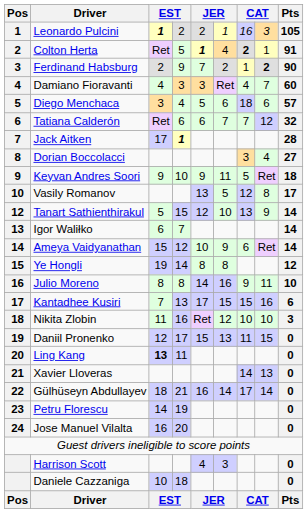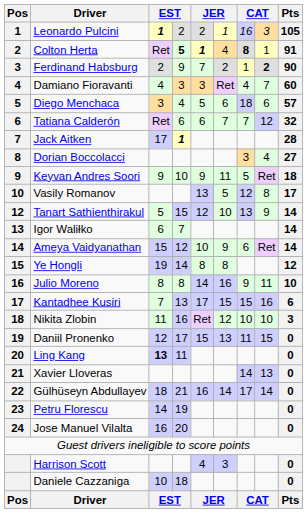 <table class="wikitable" style="font-size: 85%; text-align:center">
 <tr valign="top">
 <th valign="middle">Pos</th>
 <th valign="middle">Driver</th>
 <th colspan=2><a href='#'>EST</a><br></th>
 <th colspan=2><a href='#'>JER</a><br></th>
 <th colspan=2><a href='#'>CAT</a><br></th>
 <th valign="middle">Pts</th>
 </tr>
 <tr>
 <th>1</th>
 <td align=left> <a href='#'>Leonardo Pulcini</a></td>
 <td style="background:#FFFFBF;"><strong><em>1</em></strong></td>
 <td style="background:#DFDFDF;">2</td>
 <td style="background:#DFDFDF;">2</td>
 <td style="background:#FFFFBF;"><em>1</em></td>
 <td style="background:#CFCFFF;"><em>16</em></td>
 <td style="background:#FFDF9F;"><em>3</em></td>
 <th>105</th>
 </tr>
 <tr>
 <th>2</th>
 <td align=left> <a href='#'>Colton Herta</a></td>
 <td style="background:#EFCFFF;">Ret</td>
-<td style="background:#DFFFDF;">5</td>
+<td style="background:#DFFFDF;"><strong>5</strong></td>
 <td style="background:#FFFFBF;"><strong><em>1</em></strong></td>
 <td style="background:#FFDF9F;">4</td>
-<td style="background:#DFDFDF;"><strong>2</strong></td>
+<td style="background:#DFDFDF;"><strong>8</strong></td>
 <td style="background:#FFFFBF;">1</td>
 <th>91</th>
 </tr>
 <tr>
 <th>3</th>
 <td align=left> <a href='#'>Ferdinand Habsburg</a></td>
 <td style="background:#DFDFDF;">2</td>
 <td style="background:#DFFFDF;">9</td>
 <td style="background:#DFFFDF;">7</td>
 <td style="background:#DFDFDF;">2</td>
 <td style="background:#FFFFBF;">1</td>
 <td style="background:#DFDFDF;"><strong>2</strong></td>
 <th>90</th>
 </tr>
 <tr>
 <th>4</th>
 <td align=left> Damiano Fioravanti</td>
 <td style="background:#DFFFDF;">4</td>
 <td style="background:#FFDF9F;">3</td>
 <td style="background:#FFDF9F;">3</td>
 <td style="background:#EFCFFF;">Ret</td>
 <td style="background:#DFFFDF;">4</td>
 <td style="background:#DFFFDF;">7</td>
 <th>60</th>
 </tr>
 <tr>
 <th>5</th>
 <td align=left> <a href='#'>Diego Menchaca</a></td>
 <td style="background:#FFDF9F;">3</td>
 <td style="background:#DFFFDF;">4</td>
 <td style="background:#DFFFDF;">5</td>
 <td style="background:#DFFFDF;">6</td>
 <td style="background:#CFCFFF;">18</td>
 <td style="background:#DFFFDF;">6</td>
 <th>57</th>
 </tr>
 <tr>
 <th>6</th>
 <td align=left> <a href='#'>Tatiana Calderón</a></td>
 <td style="background:#EFCFFF;">Ret</td>
 <td style="background:#DFFFDF;">6</td>
 <td style="background:#DFFFDF;">6</td>
 <td style="background:#DFFFDF;">7</td>
 <td style="background:#DFFFDF;">7</td>
 <td style="background:#CFCFFF;">12</td>
 <th>32</th>
 </tr>
 <tr>
 <th>7</th>
 <td align=left> <a href='#'>Jack Aitken</a></td>
 <td style="background:#CFCFFF;">17</td>
 <td style="background:#FFFFBF;"><strong><em>1</em></strong></td>
 <td></td>
 <td></td>
 <td></td>
 <td></td>
 <th>28</th>
 </tr>
 <tr>
 <th>8</th>
 <td align=left> <a href='#'>Dorian Boccolacci</a></td>
 <td></td>
 <td></td>
 <td></td>
 <td></td>
 <td style="background:#FFDF9F;">3</td>
 <td style="background:#DFFFDF;">4</td>
 <th>27</th>
 </tr>
 <tr>
 <th>9</th>
 <td align=left> <a href='#'>Keyvan Andres Soori</a></td>
 <td style="background:#DFFFDF;">9</td>
 <td style="background:#DFFFDF;">10</td>
 <td style="background:#DFFFDF;">9</td>
 <td style="background:#DFFFDF;">11</td>
 <td style="background:#DFFFDF;">5</td>
 <td style="background:#EFCFFF;">Ret</td>
 <th>18</th>
 </tr>
 <tr>
 <th>10</th>
 <td align=left> Vasily Romanov</td>
 <td></td>
 <td></td>
 <td style="background:#CFCFFF;">13</td>
 <td style="background:#DFFFDF;">5</td>
 <td style="background:#CFCFFF;">12</td>
 <td style="background:#DFFFDF;">8</td>
 <th>17</th>
 </tr>
 <tr>
 <th>12</th>
 <td align=left> <a href='#'>Tanart Sathienthirakul</a></td>
 <td style="background:#DFFFDF;">5</td>
 <td style="background:#CFCFFF;">15</td>
 <td style="background:#CFCFFF;">12</td>
 <td style="background:#DFFFDF;">10</td>
 <td style="background:#CFCFFF;">13</td>
 <td style="background:#DFFFDF;">9</td>
 <th>14</th>
 </tr>
 <tr>
 <th>13</th>
 <td align=left> Igor Waliłko</td>
 <td style="background:#DFFFDF;">6</td>
 <td style="background:#DFFFDF;">7</td>
 <td></td>
 <td></td>
 <td></td>
 <td></td>
 <th>14</th>
 </tr>
 <tr>
 <th>14</th>
 <td align=left> <a href='#'>Ameya Vaidyanathan</a></td>
 <td style="background:#CFCFFF;">15</td>
 <td style="background:#CFCFFF;">12</td>
 <td style="background:#DFFFDF;">10</td>
 <td style="background:#DFFFDF;">9</td>
 <td style="background:#DFFFDF;">6</td>
 <td style="background:#EFCFFF;">Ret</td>
 <th>14</th>
 </tr>
 <tr>
 <th>15</th>
 <td align=left> <a href='#'>Ye Hongli</a></td>
 <td style="background:#CFCFFF;">19</td>
 <td style="background:#CFCFFF;">14</td>
 <td style="background:#DFFFDF;">8</td>
 <td style="background:#DFFFDF;">8</td>
 <td></td>
 <td></td>
 <th>12</th>
 </tr>
 <tr>
 <th>16</th>
 <td align=left> <a href='#'>Julio Moreno</a></td>
 <td style="background:#DFFFDF;">8</td>
 <td style="background:#DFFFDF;">8</td>
 <td style="background:#CFCFFF;">14</td>
 <td style="background:#CFCFFF;">16</td>
 <td style="background:#DFFFDF;">9</td>
 <td style="background:#DFFFDF;">11</td>
 <th>10</th>
 </tr>
 <tr>
 <th>17</th>
 <td align=left> <a href='#'>Kantadhee Kusiri</a></td>
 <td style="background:#DFFFDF;">7</td>
 <td style="background:#CFCFFF;">13</td>
 <td style="background:#CFCFFF;">17</td>
 <td style="background:#CFCFFF;">15</td>
 <td style="background:#CFCFFF;">15</td>
 <td style="background:#CFCFFF;">16</td>
 <th>6</th>
 </tr>
 <tr>
 <th>18</th>
 <td align=left> Nikita Zlobin</td>
 <td style="background:#DFFFDF;">11</td>
 <td style="background:#CFCFFF;">16</td>
 <td style="background:#EFCFFF;">Ret</td>
 <td style="background:#DFFFDF;">12</td>
 <td style="background:#DFFFDF;">10</td>
 <td style="background:#DFFFDF;">10</td>
 <th>3</th>
 </tr>
 <tr>
 <th>19</th>
 <td align=left> Daniil Pronenko</td>
 <td style="background:#CFCFFF;">12</td>
 <td style="background:#CFCFFF;">17</td>
 <td style="background:#CFCFFF;">15</td>
 <td style="background:#CFCFFF;">13</td>
 <td style="background:#CFCFFF;">11</td>
 <td style="background:#CFCFFF;">15</td>
 <th>0</th>
 </tr>
 <tr>
 <th>20</th>
 <td align=left> <a href='#'>Ling Kang</a></td>
 <td style="background:#CFCFFF;"><strong>13</strong></td>
 <td style="background:#CFCFFF;">11</td>
 <td></td>
 <td></td>
 <td></td>
 <td></td>
 <th>0</th>
 </tr>
 <tr>
 <th>21</th>
 <td align=left> Xavier Lloveras</td>
 <td></td>
 <td></td>
 <td></td>
 <td></td>
 <td style="background:#CFCFFF;">14</td>
 <td style="background:#CFCFFF;">13</td>
 <th>0</th>
 </tr>
 <tr>
 <th>22</th>
 <td align=left nowrap> Gülhüseyn Abdullayev</td>
 <td style="background:#CFCFFF;">18</td>
 <td style="background:#CFCFFF;">21</td>
 <td style="background:#CFCFFF;">16</td>
 <td style="background:#CFCFFF;">14</td>
 <td style="background:#CFCFFF;">17</td>
 <td style="background:#CFCFFF;">14</td>
 <th>0</th>
 </tr>
 <tr>
 <th>23</th>
 <td align=left> <a href='#'>Petru Florescu</a></td>
 <td style="background:#CFCFFF;">14</td>
 <td style="background:#CFCFFF;">19</td>
 <td></td>
 <td></td>
 <td></td>
 <td></td>
 <th>0</th>
 </tr>
 <tr>
 <th>24</th>
 <td align=left> Jose Manuel Vilalta</td>
 <td style="background:#CFCFFF;">16</td>
 <td style="background:#CFCFFF;">20</td>
 <td></td>
 <td></td>
 <td></td>
 <td></td>
 <th>0</th>
 </tr>
 <tr>
 <td colspan=9><em>Guest drivers ineligible to score points</em></td>
 </tr>
 <tr>
 <th></th>
 <td align=left> <a href='#'>Harrison Scott</a></td>
 <td></td>
 <td></td>
 <td style="background:#CFCFFF;">4</td>
 <td style="background:#CFCFFF;">3</td>
 <td></td>
 <td></td>
 <th>0</th>
 </tr>
 <tr>
 <th></th>
 <td align=left> Daniele Cazzaniga</td>
 <td style="background:#CFCFFF;">10</td>
 <td style="background:#CFCFFF;">18</td>
 <td></td>
 <td></td>
 <td></td>
 <td></td>
 <th>0</th>
 </tr>
 <tr valign="top">
 <th valign="middle">Pos</th>
 <th valign="middle">Driver</th>
 <th colspan=2><a href='#'>EST</a><br></th>
 <th colspan=2><a href='#'>JER</a><br></th>
 <th colspan=2><a href='#'>CAT</a><br></th>
 <th valign="middle">Pts</th>
 </tr>
 </table>
